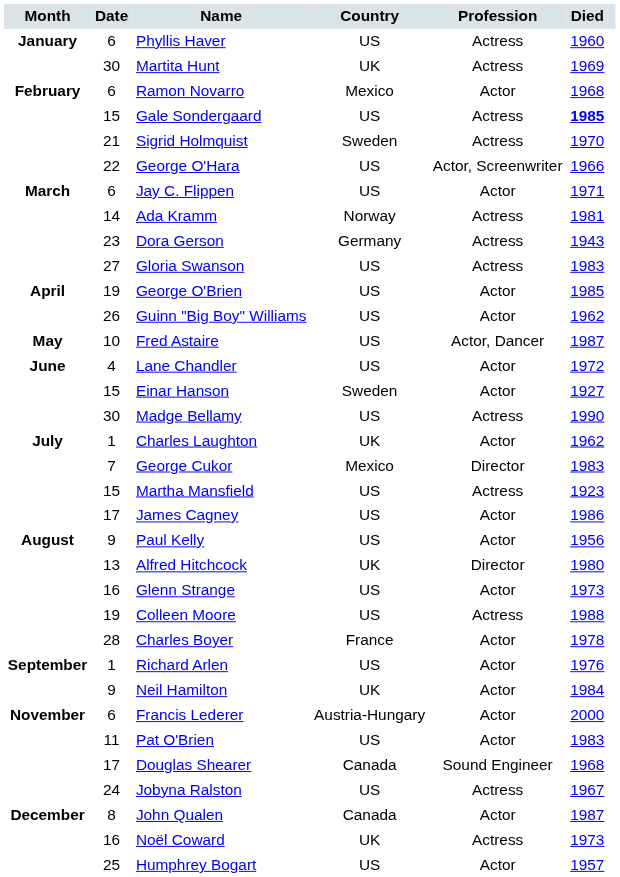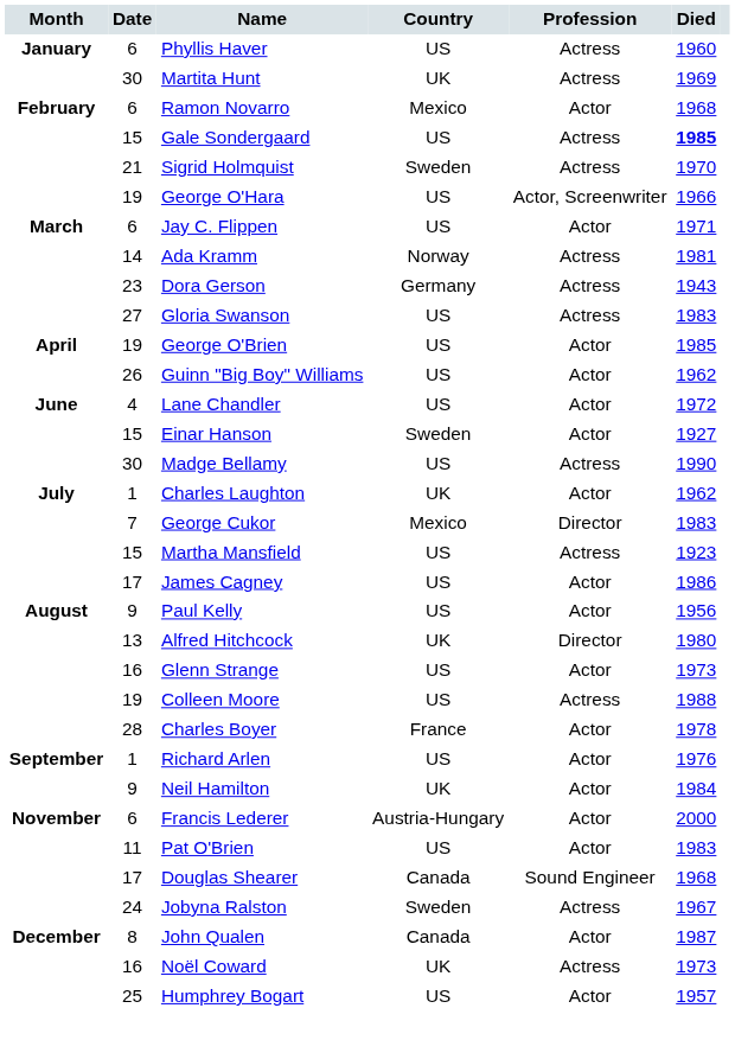 <table cellspacing="0" cellpadding="4" border="0">
 <tr style="background:#dae3e7; text-align:center;">
 <td><strong>Month</strong></td>
 <td><strong>Date</strong></td>
 <td><strong>Name</strong></td>
 <td><strong>Country</strong></td>
 <td><strong>Profession</strong></td>
 <td><strong>Died</strong></td>
 <td></td>
 </tr>
 <tr valign="top">
 <td rowspan=2 style="text-align:center; vertical-align:top;"><strong>January</strong></td>
 <td style="text-align:center;">6</td>
 <td><a href='#'>Phyllis Haver</a></td>
 <td style="text-align:center;">US</td>
 <td style="text-align:center;">Actress</td>
 <td><a href='#'>1960</a></td>
 <td></td>
 </tr>
 <tr>
 <td style="text-align:center;">30</td>
 <td><a href='#'>Martita Hunt</a></td>
 <td style="text-align:center;">UK</td>
 <td style="text-align:center;">Actress</td>
 <td><a href='#'>1969</a></td>
 <td></td>
 </tr>
 <tr>
 <td rowspan=4 style="text-align:center; vertical-align:top;"><strong>February</strong></td>
 <td style="text-align:center;">6</td>
 <td><a href='#'>Ramon Novarro</a></td>
 <td style="text-align:center;">Mexico</td>
 <td style="text-align:center;">Actor</td>
 <td><a href='#'>1968</a></td>
 <td></td>
 </tr>
 <tr>
 <td style="text-align:center;">15</td>
 <td><a href='#'>Gale Sondergaard</a></td>
 <td style="text-align:center;">US</td>
 <td style="text-align:center;">Actress</td>
 <td><strong><a href='#'>1985</a></strong></td>
 <td></td>
 </tr>
 <tr>
 <td style="text-align:center;">21</td>
 <td><a href='#'>Sigrid Holmquist</a></td>
 <td style="text-align:center;">Sweden</td>
 <td style="text-align:center;">Actress</td>
 <td><a href='#'>1970</a></td>
 <td></td>
 </tr>
 <tr>
-<td style="text-align:center;">22</td>
+<td style="text-align:center;">19</td>
 <td><a href='#'>George O'Hara</a></td>
 <td style="text-align:center;">US</td>
 <td style="text-align:center;">Actor, Screenwriter</td>
 <td><a href='#'>1966</a></td>
 <td></td>
 </tr>
 <tr>
 <td rowspan=4 style="text-align:center; vertical-align:top;"><strong>March</strong></td>
 <td style="text-align:center;">6</td>
 <td><a href='#'>Jay C. Flippen</a></td>
 <td style="text-align:center;">US</td>
 <td style="text-align:center;">Actor</td>
 <td><a href='#'>1971</a></td>
 <td></td>
 </tr>
 <tr>
 <td style="text-align:center;">14</td>
 <td><a href='#'>Ada Kramm</a></td>
 <td style="text-align:center;">Norway</td>
 <td style="text-align:center;">Actress</td>
 <td><a href='#'>1981</a></td>
 <td></td>
 </tr>
 <tr>
 <td style="text-align:center;">23</td>
 <td><a href='#'>Dora Gerson</a></td>
 <td style="text-align:center;">Germany</td>
 <td style="text-align:center;">Actress</td>
 <td><a href='#'>1943</a></td>
 <td></td>
 </tr>
 <tr>
 <td style="text-align:center;">27</td>
 <td><a href='#'>Gloria Swanson</a></td>
 <td style="text-align:center;">US</td>
 <td style="text-align:center;">Actress</td>
 <td><a href='#'>1983</a></td>
 <td></td>
 </tr>
 <tr>
 <td rowspan=2 style="text-align:center; vertical-align:top;"><strong>April</strong></td>
 <td style="text-align:center;">19</td>
 <td><a href='#'>George O'Brien</a></td>
 <td style="text-align:center;">US</td>
 <td style="text-align:center;">Actor</td>
 <td><a href='#'>1985</a></td>
 <td></td>
 </tr>
 <tr>
 <td style="text-align:center;">26</td>
 <td><a href='#'>Guinn "Big Boy" Williams</a></td>
 <td style="text-align:center;">US</td>
 <td style="text-align:center;">Actor</td>
 <td><a href='#'>1962</a></td>
-<td></td>
-</tr>
-<tr>
-<td rowspan=1 style="text-align:center; vertical-align:top;"><strong>May</strong></td>
-<td style="text-align:center;">10</td>
-<td><a href='#'>Fred Astaire</a></td>
-<td style="text-align:center;">US</td>
-<td style="text-align:center;">Actor, Dancer</td>
-<td><a href='#'>1987</a></td>
 <td></td>
 </tr>
 <tr>
 <td rowspan=3 style="text-align:center; vertical-align:top;"><strong>June</strong></td>
 <td style="text-align:center;">4</td>
 <td><a href='#'>Lane Chandler</a></td>
 <td style="text-align:center;">US</td>
 <td style="text-align:center;">Actor</td>
 <td><a href='#'>1972</a></td>
 <td></td>
 </tr>
 <tr>
 <td style="text-align:center;">15</td>
 <td><a href='#'>Einar Hanson</a></td>
 <td style="text-align:center;">Sweden</td>
 <td style="text-align:center;">Actor</td>
 <td><a href='#'>1927</a></td>
 <td></td>
 </tr>
 <tr>
 <td style="text-align:center;">30</td>
 <td><a href='#'>Madge Bellamy</a></td>
 <td style="text-align:center;">US</td>
 <td style="text-align:center;">Actress</td>
 <td><a href='#'>1990</a></td>
 <td></td>
 </tr>
 <tr>
 <td rowspan=4 style="text-align:center; vertical-align:top;"><strong>July</strong></td>
 <td style="text-align:center;">1</td>
 <td><a href='#'>Charles Laughton</a></td>
 <td style="text-align:center;">UK</td>
 <td style="text-align:center;">Actor</td>
 <td><a href='#'>1962</a></td>
 <td></td>
 </tr>
 <tr>
 <td style="text-align:center;">7</td>
 <td><a href='#'>George Cukor</a></td>
 <td style="text-align:center;">Mexico</td>
 <td style="text-align:center;">Director</td>
 <td><a href='#'>1983</a></td>
 <td></td>
 </tr>
 <tr>
 <td style="text-align:center;">15</td>
 <td><a href='#'>Martha Mansfield</a></td>
 <td style="text-align:center;">US</td>
 <td style="text-align:center;">Actress</td>
 <td><a href='#'>1923</a></td>
 <td></td>
 </tr>
 <tr>
 <td style="text-align:center;">17</td>
 <td><a href='#'>James Cagney</a></td>
 <td style="text-align:center;">US</td>
 <td style="text-align:center;">Actor</td>
 <td><a href='#'>1986</a></td>
 <td></td>
 </tr>
 <tr>
 <td rowspan=5 style="text-align:center; vertical-align:top;"><strong>August</strong></td>
 <td style="text-align:center;">9</td>
 <td><a href='#'>Paul Kelly</a></td>
 <td style="text-align:center;">US</td>
 <td style="text-align:center;">Actor</td>
 <td><a href='#'>1956</a></td>
 <td></td>
 </tr>
 <tr>
 <td style="text-align:center;">13</td>
 <td><a href='#'>Alfred Hitchcock</a></td>
 <td style="text-align:center;">UK</td>
 <td style="text-align:center;">Director</td>
 <td><a href='#'>1980</a></td>
 <td></td>
 </tr>
 <tr>
 <td style="text-align:center;">16</td>
 <td><a href='#'>Glenn Strange</a></td>
 <td style="text-align:center;">US</td>
 <td style="text-align:center;">Actor</td>
 <td><a href='#'>1973</a></td>
 <td></td>
 </tr>
 <tr>
 <td style="text-align:center;">19</td>
 <td><a href='#'>Colleen Moore</a></td>
 <td style="text-align:center;">US</td>
 <td style="text-align:center;">Actress</td>
 <td><a href='#'>1988</a></td>
 <td></td>
 </tr>
 <tr>
 <td style="text-align:center;">28</td>
 <td><a href='#'>Charles Boyer</a></td>
 <td style="text-align:center;">France</td>
 <td style="text-align:center;">Actor</td>
 <td><a href='#'>1978</a></td>
 <td></td>
 </tr>
 <tr>
 <td rowspan=2 style="text-align:center; vertical-align:top;"><strong>September</strong></td>
 <td style="text-align:center;">1</td>
 <td><a href='#'>Richard Arlen</a></td>
 <td style="text-align:center;">US</td>
 <td style="text-align:center;">Actor</td>
 <td><a href='#'>1976</a></td>
 <td></td>
 </tr>
 <tr>
 <td style="text-align:center;">9</td>
 <td><a href='#'>Neil Hamilton</a></td>
 <td style="text-align:center;">UK</td>
 <td style="text-align:center;">Actor</td>
 <td><a href='#'>1984</a></td>
 <td></td>
 </tr>
 <tr>
 <td rowspan=4 style="text-align:center; vertical-align:top;"><strong>November</strong></td>
 <td style="text-align:center;">6</td>
 <td><a href='#'>Francis Lederer</a></td>
 <td style="text-align:center;">Austria-Hungary</td>
 <td style="text-align:center;">Actor</td>
 <td><a href='#'>2000</a></td>
 <td></td>
 </tr>
 <tr>
 <td style="text-align:center;">11</td>
 <td><a href='#'>Pat O'Brien</a></td>
 <td style="text-align:center;">US</td>
 <td style="text-align:center;">Actor</td>
 <td><a href='#'>1983</a></td>
 <td></td>
 </tr>
 <tr>
 <td style="text-align:center;">17</td>
 <td><a href='#'>Douglas Shearer</a></td>
 <td style="text-align:center;">Canada</td>
 <td style="text-align:center;">Sound Engineer</td>
 <td><a href='#'>1968</a></td>
 <td></td>
 </tr>
 <tr>
 <td style="text-align:center;">24</td>
 <td><a href='#'>Jobyna Ralston</a></td>
-<td style="text-align:center;">US</td>
+<td style="text-align:center;">Sweden</td>
 <td style="text-align:center;">Actress</td>
 <td><a href='#'>1967</a></td>
 <td></td>
 </tr>
 <tr>
 <td rowspan=3 style="text-align:center; vertical-align:top;"><strong>December</strong></td>
 <td style="text-align:center;">8</td>
 <td><a href='#'>John Qualen</a></td>
 <td style="text-align:center;">Canada</td>
 <td style="text-align:center;">Actor</td>
 <td><a href='#'>1987</a></td>
 <td></td>
 </tr>
 <tr>
 <td style="text-align:center;">16</td>
 <td><a href='#'>Noël Coward</a></td>
 <td style="text-align:center;">UK</td>
 <td style="text-align:center;">Actress</td>
 <td><a href='#'>1973</a></td>
 <td></td>
 </tr>
 <tr>
 <td style="text-align:center;">25</td>
 <td><a href='#'>Humphrey Bogart</a></td>
 <td style="text-align:center;">US</td>
 <td style="text-align:center;">Actor</td>
 <td><a href='#'>1957</a></td>
 <td></td>
 </tr>
 <tr>
 </tr>
 </table>
